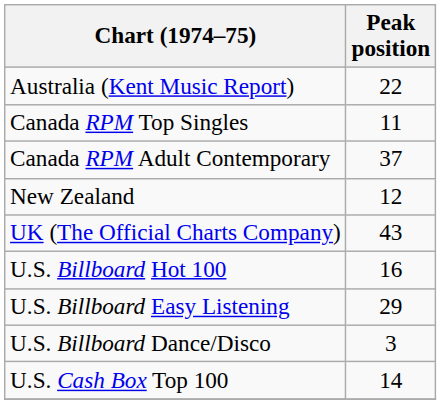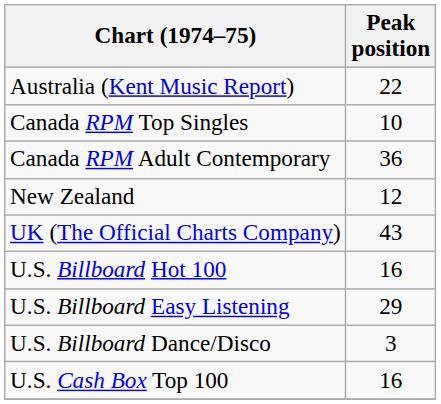 <table class="wikitable sortable">
 <tr>
 <th align="left">Chart (1974–75)</th>
 <th align="left">Peak<br>position</th>
 </tr>
 <tr>
 <td>Australia (<a href='#'>Kent Music Report</a>)</td>
 <td style="text-align:center;">22</td>
 </tr>
 <tr>
 <td>Canada <em><a href='#'>RPM</a></em> Top Singles</td>
-<td style="text-align:center;">11</td>
+<td style="text-align:center;">10</td>
 </tr>
 <tr>
 <td>Canada <em><a href='#'>RPM</a></em> Adult Contemporary</td>
-<td style="text-align:center;">37</td>
+<td style="text-align:center;">36</td>
 </tr>
 <tr>
 <td>New Zealand </td>
 <td style="text-align:center;">12</td>
 </tr>
 <tr>
 <td><a href='#'>UK</a> (<a href='#'>The Official Charts Company</a>)</td>
 <td style="text-align:center;">43</td>
 </tr>
 <tr>
 <td>U.S. <em><a href='#'>Billboard</a></em> <a href='#'>Hot 100</a></td>
 <td style="text-align:center;">16</td>
 </tr>
 <tr>
 <td>U.S. <em>Billboard</em> <a href='#'>Easy Listening</a></td>
 <td style="text-align:center;">29</td>
 </tr>
 <tr>
 <td>U.S. <em>Billboard</em> Dance/Disco</td>
 <td style="text-align:center;">3</td>
 </tr>
 <tr>
 <td>U.S. <em><a href='#'>Cash Box</a></em> Top 100 </td>
-<td style="text-align:center;">14</td>
+<td style="text-align:center;">16</td>
 </tr>
 <tr>
 </tr>
 </table>
